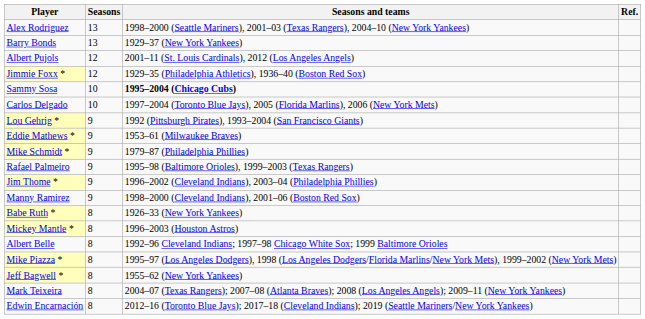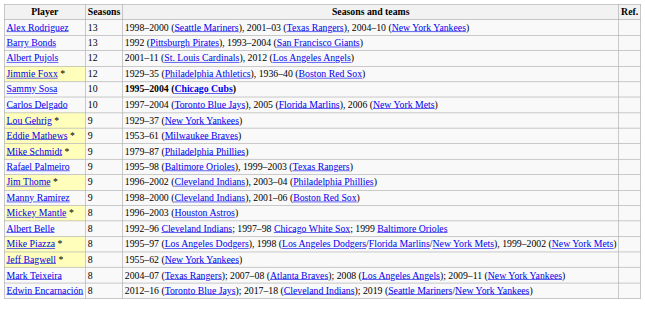 <table class="wikitable">
 <tr>
 <th>Player</th>
 <th>Seasons</th>
 <th>Seasons and teams</th>
 <th>Ref.</th>
 </tr>
 <tr>
 <td><a href='#'>Alex Rodriguez</a></td>
 <td>13</td>
 <td>1998–2000 (<a href='#'>Seattle Mariners</a>), 2001–03 (<a href='#'>Texas Rangers</a>), 2004–10 (<a href='#'>New York Yankees</a>)</td>
 <td></td>
 </tr>
 <tr>
 <td><a href='#'>Barry Bonds</a></td>
 <td>13</td>
-<td>1929–37 (<a href='#'>New York Yankees</a>)</td>
+<td>1992 (<a href='#'>Pittsburgh Pirates</a>), 1993–2004 (<a href='#'>San Francisco Giants</a>)</td>
 <td></td>
 </tr>
 <tr>
 <td><a href='#'>Albert Pujols</a></td>
 <td>12</td>
 <td>2001–11 (<a href='#'>St. Louis Cardinals</a>), 2012 (<a href='#'>Los Angeles Angels</a>)</td>
 <td></td>
 </tr>
 <tr>
 <td style="background-color:#ffffbb"><a href='#'>Jimmie Foxx</a> *</td>
 <td>12</td>
 <td>1929–35 (<a href='#'>Philadelphia Athletics</a>), 1936–40 (<a href='#'>Boston Red Sox</a>)</td>
 <td></td>
 </tr>
 <tr>
 <td><a href='#'>Sammy Sosa</a></td>
 <td>10</td>
 <td><strong>1995–2004 (<a href='#'>Chicago Cubs</a>)</strong></td>
 <td></td>
 </tr>
 <tr>
 <td><a href='#'>Carlos Delgado</a></td>
 <td>10</td>
 <td>1997–2004 (<a href='#'>Toronto Blue Jays</a>), 2005 (<a href='#'>Florida Marlins</a>), 2006 (<a href='#'>New York Mets</a>)</td>
 <td></td>
 </tr>
 <tr>
 <td style="background-color:#ffffbb"><a href='#'>Lou Gehrig</a> *</td>
 <td>9</td>
-<td>1992 (<a href='#'>Pittsburgh Pirates</a>), 1993–2004 (<a href='#'>San Francisco Giants</a>)</td>
+<td>1929–37 (<a href='#'>New York Yankees</a>)</td>
 <td></td>
 </tr>
 <tr>
 <td style="background-color:#ffffbb"><a href='#'>Eddie Mathews</a> *</td>
 <td>9</td>
 <td>1953–61 (<a href='#'>Milwaukee Braves</a>)</td>
 <td></td>
 </tr>
 <tr>
 <td style="background-color:#ffffbb"><a href='#'>Mike Schmidt</a> *</td>
 <td>9</td>
 <td>1979–87 (<a href='#'>Philadelphia Phillies</a>)</td>
 <td></td>
 </tr>
 <tr>
 <td><a href='#'>Rafael Palmeiro</a></td>
 <td>9</td>
 <td>1995–98 (<a href='#'>Baltimore Orioles</a>), 1999–2003 (<a href='#'>Texas Rangers</a>)</td>
 <td></td>
 </tr>
 <tr>
 <td style="background-color:#ffffbb"><a href='#'>Jim Thome</a> *</td>
 <td>9</td>
 <td>1996–2002 (<a href='#'>Cleveland Indians</a>), 2003–04 (<a href='#'>Philadelphia Phillies</a>)</td>
 <td></td>
 </tr>
 <tr>
 <td><a href='#'>Manny Ramirez</a></td>
 <td>9</td>
 <td>1998–2000 (<a href='#'>Cleveland Indians</a>), 2001–06 (<a href='#'>Boston Red Sox</a>)</td>
-<td></td>
-</tr>
-<tr>
-<td style="background-color:#ffffbb"><a href='#'>Babe Ruth</a> *</td>
-<td>8</td>
-<td>1926–33 (<a href='#'>New York Yankees</a>)</td>
 <td></td>
 </tr>
 <tr>
 <td style="background-color:#ffffbb"><a href='#'>Mickey Mantle</a> *</td>
 <td>8</td>
 <td>1996–2003 (<a href='#'>Houston Astros</a>)</td>
 <td></td>
 </tr>
 <tr>
 <td><a href='#'>Albert Belle</a></td>
 <td>8</td>
 <td>1992–96 <a href='#'>Cleveland Indians</a>; 1997–98 <a href='#'>Chicago White Sox</a>; 1999 <a href='#'>Baltimore Orioles</a></td>
 <td></td>
 </tr>
 <tr>
 <td style="background-color:#ffffbb"><a href='#'>Mike Piazza</a> *</td>
 <td>8</td>
 <td>1995–97 (<a href='#'>Los Angeles Dodgers</a>), 1998 (<a href='#'>Los Angeles Dodgers</a>/<a href='#'>Florida Marlins</a>/<a href='#'>New York Mets</a>), 1999–2002 (<a href='#'>New York Mets</a>)</td>
 <td></td>
 </tr>
 <tr>
 <td style="background-color:#ffffbb"><a href='#'>Jeff Bagwell</a> *</td>
 <td>8</td>
 <td>1955–62 (<a href='#'>New York Yankees</a>)</td>
 <td></td>
 </tr>
 <tr>
 <td><a href='#'>Mark Teixeira</a></td>
 <td>8</td>
 <td>2004–07 (<a href='#'>Texas Rangers</a>); 2007–08 (<a href='#'>Atlanta Braves</a>); 2008 (<a href='#'>Los Angeles Angels</a>); 2009–11 (<a href='#'>New York Yankees</a>)</td>
 <td></td>
 </tr>
 <tr>
 <td><a href='#'>Edwin Encarnación</a></td>
 <td>8</td>
 <td>2012–16 (<a href='#'>Toronto Blue Jays</a>); 2017–18 (<a href='#'>Cleveland Indians</a>); 2019 (<a href='#'>Seattle Mariners</a>/<a href='#'>New York Yankees</a>)</td>
 <td></td>
 </tr>
 </table>
